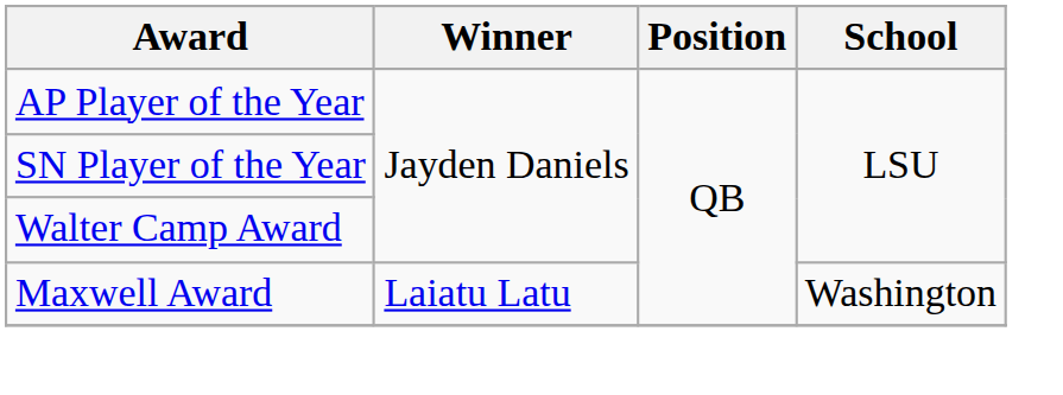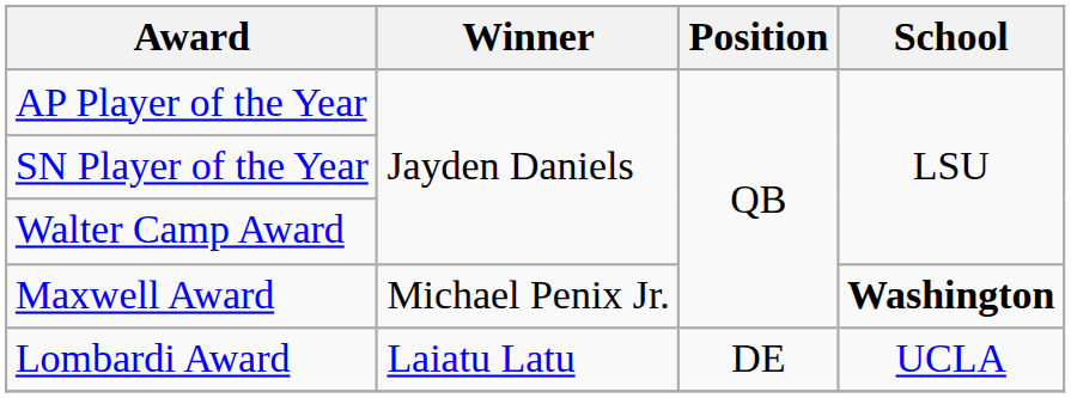 <table class="wikitable sortable">
 <tr>
 <th>Award</th>
 <th>Winner</th>
 <th>Position</th>
 <th>School</th>
 </tr>
 <tr>
 <td><a href='#'>AP Player of the Year</a></td>
 <td rowspan=3>Jayden Daniels</td>
 <td align=center rowspan=4>QB</td>
 <td align=center rowspan=3>LSU</td>
 </tr>
 <tr>
 <td><a href='#'>SN Player of the Year</a></td>
 </tr>
 <tr>
 <td><a href='#'>Walter Camp Award</a></td>
 </tr>
 <tr>
 <td><a href='#'>Maxwell Award</a></td>
+<td>Michael Penix Jr.</td>
+<td align=center><strong>Washington</strong></td>
+</tr>
+<tr>
+<td><a href='#'>Lombardi Award</a></td>
 <td><a href='#'>Laiatu Latu</a></td>
-<td align=center>Washington</td>
+<td align=center>DE</td>
+<td align=center><a href='#'>UCLA</a></td>
 </tr>
 <tr>
 </tr>
 </table>
